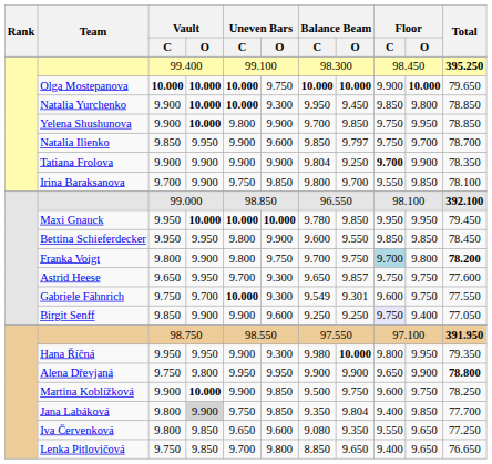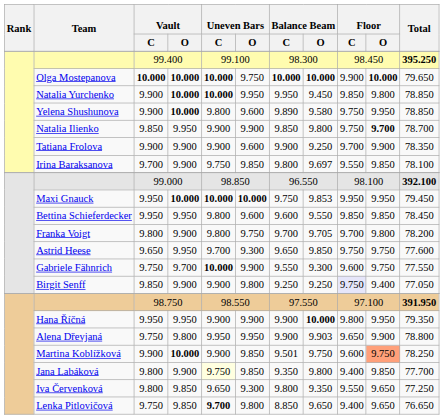 <table class="wikitable" style="text-align:center; font-size:95%">
 <tr>
 <th rowspan=2>Rank</th>
 <th rowspan=2>Team</th>
 <th colspan=2><br>Vault</th>
 <th colspan=2><br>Uneven Bars</th>
 <th colspan=2><br>Balance Beam</th>
 <th colspan=2><br>Floor</th>
 <th rowspan=2>Total</th>
 </tr>
 <tr>
 <th>C</th>
 <th>O</th>
 <th>C</th>
 <th>O</th>
 <th>C</th>
 <th>O</th>
 <th>C</th>
 <th>O</th>
 </tr>
 <tr>
 </tr>
 <tr style="background:#fffcaf;">
 <td rowspan="7"></td>
 <td style="text-align:left;"><strong></strong></td>
 <td colspan=2>99.400</td>
 <td colspan="2">99.100</td>
 <td colspan="2">98.300</td>
 <td colspan="2">98.450</td>
 <td colspan="1"><strong>395.250</strong></td>
 </tr>
 <tr>
 <td align=left><a href='#'>Olga Mostepanova</a></td>
 <td><strong>10.000</strong></td>
 <td><strong>10.000</strong></td>
 <td><strong>10.000</strong></td>
 <td>9.750</td>
 <td><strong>10.000</strong></td>
 <td><strong>10.000</strong></td>
 <td>9.900</td>
 <td><strong>10.000</strong></td>
 <td>79.650</td>
 </tr>
 <tr>
 <td align=left><a href='#'>Natalia Yurchenko</a></td>
 <td>9.900</td>
 <td><strong>10.000</strong></td>
 <td><strong>10.000</strong></td>
-<td>9.300</td>
+<td>9.950</td>
 <td>9.950</td>
 <td>9.450</td>
 <td>9.850</td>
 <td>9.800</td>
 <td>78.850</td>
 </tr>
 <tr>
 <td align=left><a href='#'>Yelena Shushunova</a></td>
 <td>9.900</td>
 <td><strong>10.000</strong></td>
 <td>9.800</td>
-<td>9.900</td>
-<td>9.700</td>
-<td>9.850</td>
+<td>9.600</td>
+<td>9.890</td>
+<td>9.580</td>
 <td>9.750</td>
 <td>9.950</td>
 <td>78.850</td>
 </tr>
 <tr>
 <td align=left><a href='#'>Natalia Ilienko</a></td>
 <td>9.850</td>
 <td>9.950</td>
 <td>9.900</td>
-<td>9.600</td>
+<td>9.900</td>
 <td>9.850</td>
-<td>9.797</td>
+<td>9.800</td>
 <td>9.750</td>
-<td>9.700</td>
+<td><strong>9.700</strong></td>
 <td>78.700</td>
 </tr>
 <tr>
 <td align=left><a href='#'>Tatiana Frolova</a></td>
 <td>9.900</td>
 <td>9.900</td>
 <td>9.900</td>
+<td>9.600</td>
 <td>9.900</td>
-<td>9.804</td>
 <td>9.250</td>
-<td><strong>9.700</strong></td>
+<td>9.700</td>
 <td>9.900</td>
 <td>78.350</td>
 </tr>
 <tr>
 <td align=left><a href='#'>Irina Baraksanova</a></td>
 <td>9.700</td>
 <td>9.900</td>
 <td>9.750</td>
 <td>9.850</td>
 <td>9.800</td>
-<td>9.700</td>
+<td>9.697</td>
 <td>9.550</td>
 <td>9.850</td>
 <td>78.100</td>
 </tr>
 <tr>
 </tr>
 <tr style="background:#e5e5e5;">
 <td rowspan="7"></td>
 <td style="text-align:left;"><strong></strong></td>
 <td colspan=2>99.000</td>
 <td colspan="2">98.850</td>
 <td colspan="2">96.550</td>
 <td colspan="2">98.100</td>
 <td colspan="1"><strong>392.100</strong></td>
 </tr>
 <tr>
 <td align=left><a href='#'>Maxi Gnauck</a></td>
 <td>9.950</td>
 <td><strong>10.000</strong></td>
 <td><strong>10.000</strong></td>
 <td><strong>10.000</strong></td>
-<td>9.780</td>
-<td>9.850</td>
+<td>9.750</td>
+<td>9.853</td>
 <td>9.950</td>
 <td>9.950</td>
 <td>79.450</td>
 </tr>
 <tr>
 <td align=left><a href='#'>Bettina Schieferdecker</a></td>
 <td>9.950</td>
 <td>9.950</td>
 <td>9.800</td>
-<td>9.900</td>
+<td>9.600</td>
 <td>9.600</td>
 <td>9.550</td>
 <td>9.850</td>
 <td>9.850</td>
 <td>78.450</td>
 </tr>
 <tr>
 <td align=left><a href='#'>Franka Voigt</a></td>
 <td>9.800</td>
 <td>9.900</td>
 <td>9.800</td>
 <td>9.750</td>
 <td>9.700</td>
-<td>9.750</td>
-<td style="background: lightblue;">9.700</td>
+<td>9.705</td>
+<td>9.700</td>
 <td>9.800</td>
-<td><strong>78.200</strong></td>
+<td>78.200</td>
 </tr>
 <tr>
 <td align=left><a href='#'>Astrid Heese</a></td>
 <td>9.650</td>
 <td>9.950</td>
 <td>9.700</td>
 <td>9.300</td>
 <td>9.650</td>
-<td>9.857</td>
+<td>9.850</td>
 <td>9.750</td>
 <td>9.750</td>
 <td>77.600</td>
 </tr>
 <tr>
 <td align=left><a href='#'>Gabriele Fähnrich</a></td>
 <td>9.750</td>
 <td>9.700</td>
 <td><strong>10.000</strong></td>
+<td>9.900</td>
+<td>9.550</td>
 <td>9.300</td>
-<td>9.549</td>
-<td>9.301</td>
 <td>9.600</td>
 <td>9.750</td>
 <td>77.550</td>
 </tr>
 <tr>
 <td align=left><a href='#'>Birgit Senff</a></td>
 <td>9.850</td>
 <td>9.900</td>
 <td>9.900</td>
-<td>9.600</td>
+<td>9.800</td>
 <td>9.250</td>
 <td>9.250</td>
 <td style="background: lavender;">9.750</td>
 <td>9.400</td>
 <td>77.050</td>
 </tr>
 <tr>
 </tr>
 <tr style="background:#ec9;">
 <td rowspan="13"></td>
 <td style="text-align:left;"><strong></strong></td>
 <td colspan=2>98.750</td>
 <td colspan="2">98.550</td>
 <td colspan="2">97.550</td>
 <td colspan="2">97.100</td>
 <td colspan="1"><strong>391.950</strong></td>
 </tr>
 <tr>
 <td align=left><a href='#'>Hana Říčná</a></td>
 <td>9.950</td>
 <td>9.950</td>
 <td>9.900</td>
-<td>9.300</td>
-<td>9.980</td>
+<td>9.900</td>
+<td>9.900</td>
 <td><strong>10.000</strong></td>
 <td>9.800</td>
 <td>9.950</td>
 <td>79.350</td>
 </tr>
 <tr>
 <td align=left><a href='#'>Alena Dřevjaná</a></td>
 <td>9.750</td>
 <td>9.800</td>
 <td>9.950</td>
 <td>9.950</td>
 <td>9.900</td>
-<td>9.900</td>
+<td>9.903</td>
 <td>9.650</td>
 <td>9.900</td>
-<td><strong>78.800</strong></td>
+<td>78.800</td>
 </tr>
 <tr>
 <td align=left><a href='#'>Martina Koblížková</a></td>
 <td>9.900</td>
 <td><strong>10.000</strong></td>
 <td>9.900</td>
 <td>9.850</td>
-<td>9.500</td>
+<td>9.501</td>
 <td>9.750</td>
 <td>9.600</td>
-<td>9.750</td>
+<td style="background: lightsalmon;">9.750</td>
 <td>78.250</td>
 </tr>
 <tr>
 <td align=left><a href='#'>Jana Labáková</a></td>
 <td>9.800</td>
-<td style="background: lightgrey;">9.900</td>
-<td>9.750</td>
+<td>9.900</td>
+<td style="background: lightyellow;">9.750</td>
 <td>9.850</td>
 <td>9.350</td>
-<td>9.804</td>
+<td>9.800</td>
 <td>9.400</td>
 <td>9.850</td>
 <td>77.700</td>
 </tr>
 <tr>
 <td align=left><a href='#'>Iva Červenková</a></td>
 <td>9.800</td>
 <td>9.850</td>
 <td>9.650</td>
-<td>9.600</td>
-<td>9.080</td>
+<td>9.300</td>
+<td>9.800</td>
 <td>9.350</td>
 <td>9.550</td>
 <td>9.650</td>
 <td>77.250</td>
 </tr>
 <tr>
 <td align=left><a href='#'>Lenka Pitlovičová</a></td>
 <td>9.750</td>
 <td>9.850</td>
-<td>9.700</td>
+<td><strong>9.700</strong></td>
 <td>9.800</td>
 <td>8.850</td>
 <td>9.650</td>
 <td>9.400</td>
 <td>9.650</td>
 <td>76.650</td>
 </tr>
 </table>
